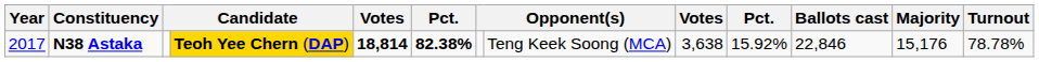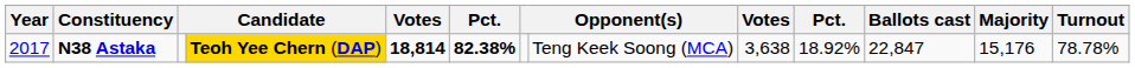 <table class="wikitable" style="margin:0.5em ; font-size:95%">
 <tr>
 <th>Year</th>
 <th>Constituency</th>
 <th colspan="2">Candidate</th>
 <th>Votes</th>
 <th>Pct.</th>
 <th colspan="2">Opponent(s)</th>
 <th>Votes</th>
 <th>Pct.</th>
 <th>Ballots cast</th>
 <th>Majority</th>
 <th>Turnout</th>
 </tr>
 <tr>
 <td><a href='#'>2017</a></td>
 <td><strong>N38 <a href='#'>Astaka</a></strong></td>
 <td></td>
 <td style="background: gold;"><strong>Teoh Yee Chern</strong> (<a href='#'><strong>DAP</strong></a>)</td>
 <td align=right><strong>18,814</strong></td>
 <td><strong>82.38%</strong></td>
 <td></td>
 <td>Teng Keek Soong (<a href='#'>MCA</a>)</td>
 <td align=right>3,638</td>
-<td>15.92%</td>
-<td>22,846</td>
+<td>18.92%</td>
+<td>22,847</td>
 <td>15,176</td>
 <td>78.78%</td>
 </tr>
 </table>
